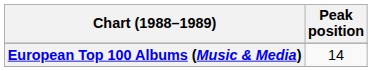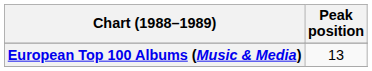 <table class="wikitable sortable plainrowheaders">
 <tr>
 <th scope="col">Chart (1988–1989)</th>
 <th scope="col">Peak<br>position</th>
 </tr>
 <tr>
 </tr>
 <tr>
 </tr>
 <tr>
 </tr>
 <tr>
 <th scope="row"><a href='#'>European Top 100 Albums</a> (<em><a href='#'>Music & Media</a></em>)</th>
-<td align="center">14</td>
+<td align="center">13</td>
 </tr>
 <tr>
 </tr>
 <tr>
 </tr>
 <tr>
 </tr>
 <tr>
 </tr>
 <tr>
 </tr>
 <tr>
 </tr>
 <tr>
 </tr>
 </table>
